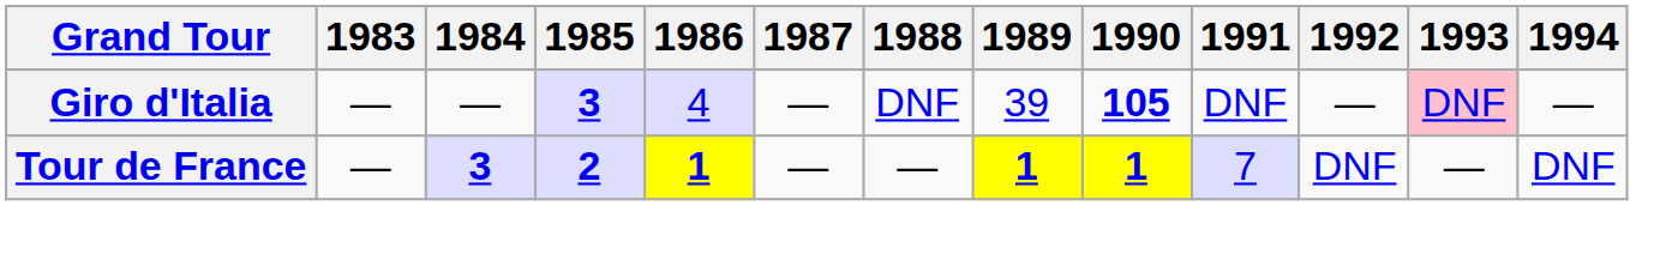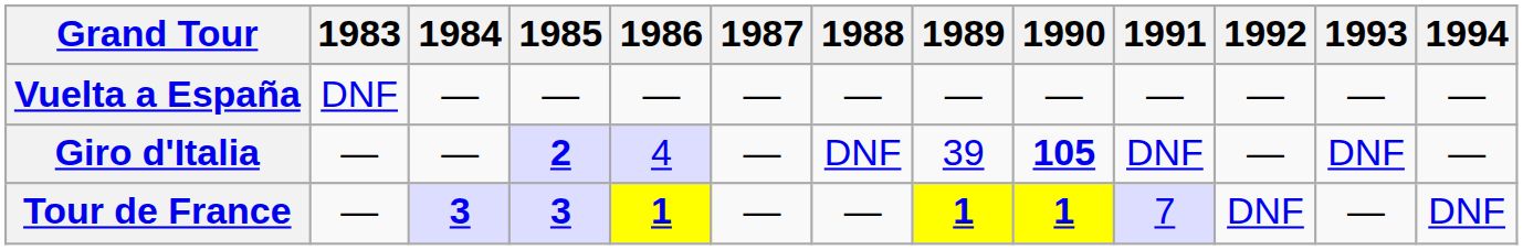 <table class="wikitable plainrowheaders">
 <tr>
 <th scope="col"><a href='#'>Grand Tour</a></th>
 <th scope="col">1983</th>
 <th scope="col">1984</th>
 <th scope="col">1985</th>
 <th scope="col">1986</th>
 <th scope="col">1987</th>
 <th scope="col">1988</th>
 <th scope="col">1989</th>
 <th scope="col">1990</th>
 <th scope="col">1991</th>
 <th scope="col">1992</th>
 <th scope="col">1993</th>
 <th scope="col">1994</th>
 </tr>
 <tr style="text-align:center;">
+<th scope="row"> <a href='#'>Vuelta a España</a></th>
+<td><a href='#'>DNF</a></td>
+<td>—</td>
+<td>—</td>
+<td>—</td>
+<td>—</td>
+<td>—</td>
+<td>—</td>
+<td>—</td>
+<td>—</td>
+<td>—</td>
+<td>—</td>
+<td>—</td>
+</tr>
+<tr style="text-align:center;">
 <th scope="row"> <a href='#'>Giro d'Italia</a></th>
 <td>—</td>
 <td>—</td>
-<td style="background:#ddf;"><strong><a href='#'>3</a></strong></td>
+<td style="background:#ddf;"><strong><a href='#'>2</a></strong></td>
 <td style="background:#ddf;"><a href='#'>4</a></td>
 <td>—</td>
 <td><a href='#'>DNF</a></td>
 <td><a href='#'>39</a></td>
 <td><strong><a href='#'>105</a></strong></td>
 <td><a href='#'>DNF</a></td>
 <td>—</td>
-<td style="background: pink;"><a href='#'>DNF</a></td>
+<td><a href='#'>DNF</a></td>
 <td>—</td>
 </tr>
 <tr style="text-align:center;">
 <th scope="row"> <a href='#'>Tour de France</a></th>
 <td>—</td>
 <td style="background:#ddf;"><strong><a href='#'>3</a></strong></td>
-<td style="background:#ddf;"><strong><a href='#'>2</a></strong></td>
+<td style="background:#ddf;"><strong><a href='#'>3</a></strong></td>
 <td style="background:yellow;"><strong><a href='#'>1</a></strong></td>
 <td>—</td>
 <td>—</td>
 <td style="background:yellow;"><strong><a href='#'>1</a></strong></td>
 <td style="background:yellow;"><strong><a href='#'>1</a></strong></td>
 <td style="background:#ddf;"><a href='#'>7</a></td>
 <td><a href='#'>DNF</a></td>
 <td>—</td>
 <td><a href='#'>DNF</a></td>
 </tr>
 </table>
